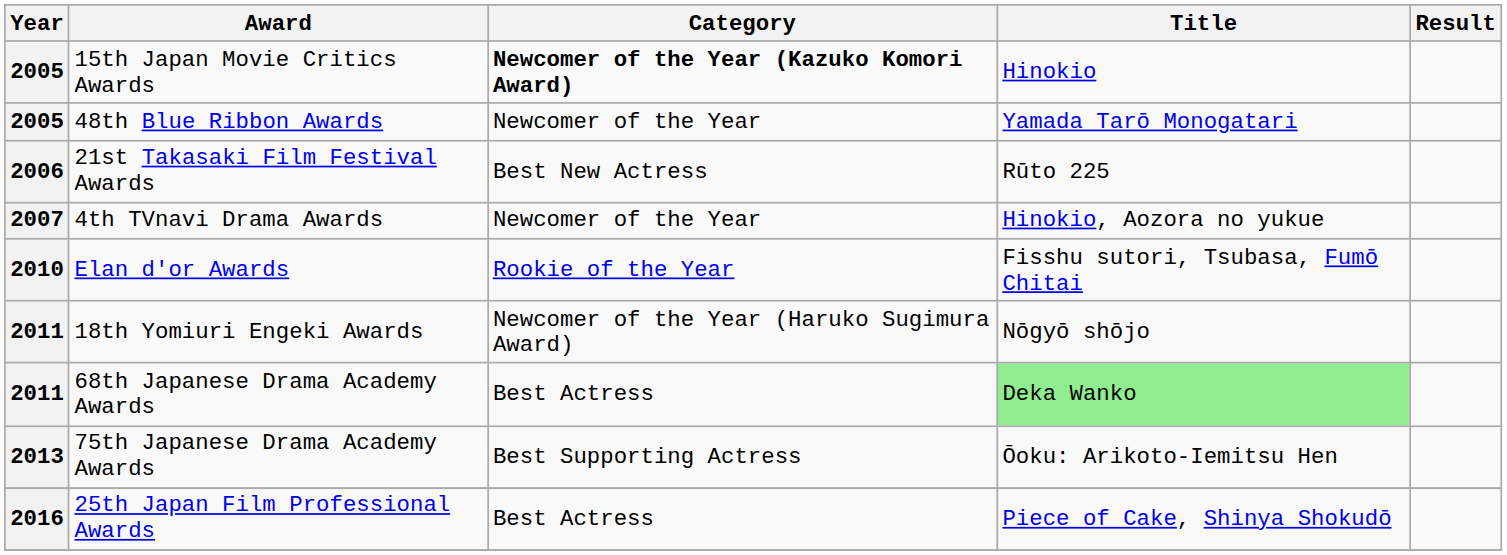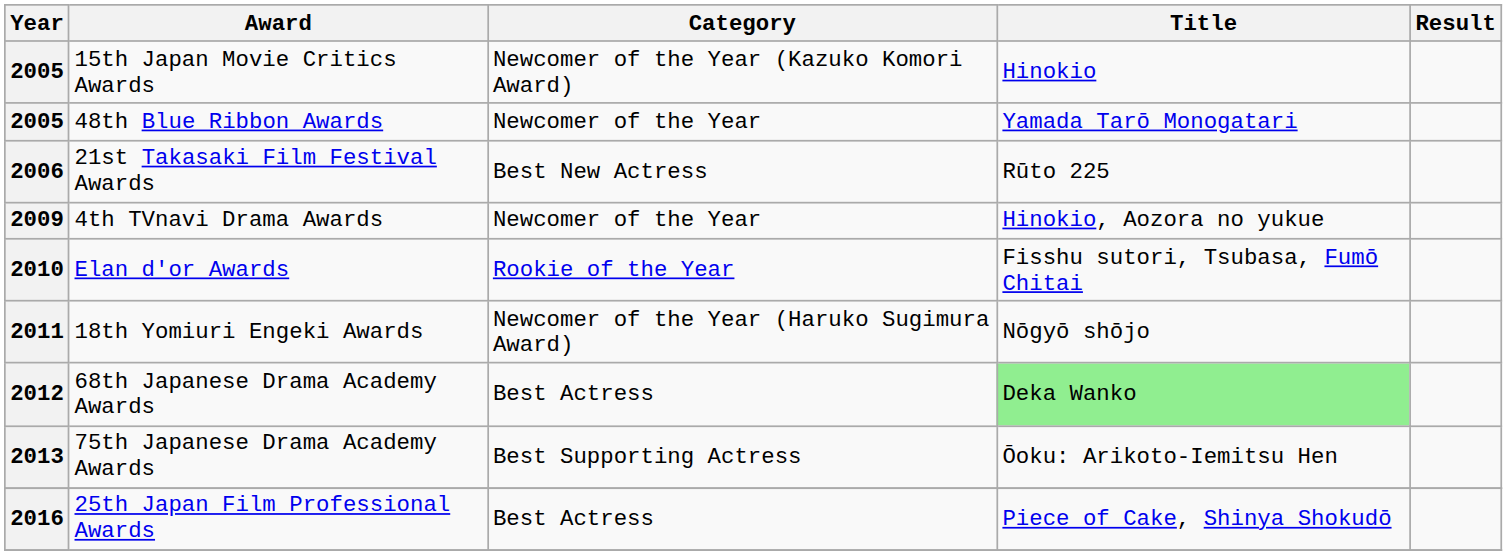 <table class="wikitable plainrowheaders sortable" style="font-size:100%">
 <tr>
 <th scope="col">Year</th>
 <th scope="col">Award</th>
 <th scope="col">Category</th>
 <th scope="col">Title</th>
 <th scope="col">Result</th>
 </tr>
 <tr>
 <th scope="row">2005</th>
 <td>15th Japan Movie Critics Awards</td>
-<td><strong>Newcomer of the Year (Kazuko Komori Award)</strong></td>
+<td>Newcomer of the Year (Kazuko Komori Award)</td>
 <td><a href='#'>Hinokio</a></td>
 <td></td>
 </tr>
 <tr>
 <th scope="row">2005</th>
 <td>48th <a href='#'>Blue Ribbon Awards</a></td>
 <td>Newcomer of the Year</td>
 <td><a href='#'>Yamada Tarō Monogatari</a></td>
 <td></td>
 </tr>
 <tr>
 <th scope="row">2006</th>
 <td>21st <a href='#'>Takasaki Film Festival</a> Awards</td>
 <td>Best New Actress</td>
 <td>Rūto 225</td>
 <td></td>
 </tr>
 <tr>
-<th scope="row">2007</th>
+<th scope="row">2009</th>
 <td>4th TVnavi Drama Awards</td>
 <td>Newcomer of the Year</td>
 <td><a href='#'>Hinokio</a>, Aozora no yukue</td>
 <td></td>
 </tr>
 <tr>
 <th scope="row">2010</th>
 <td><a href='#'>Elan d'or Awards</a></td>
 <td><a href='#'>Rookie of the Year</a></td>
 <td>Fisshu sutori, Tsubasa, <a href='#'>Fumō Chitai</a></td>
 <td></td>
 </tr>
 <tr>
 <th scope="row">2011</th>
 <td>18th Yomiuri Engeki Awards</td>
 <td>Newcomer of the Year (Haruko Sugimura Award)</td>
 <td>Nōgyō shōjo</td>
 <td></td>
 </tr>
 <tr>
-<th scope="row">2011</th>
+<th scope="row">2012</th>
 <td>68th Japanese Drama Academy Awards</td>
 <td>Best Actress</td>
 <td style="background: lightgreen;">Deka Wanko</td>
 <td></td>
 </tr>
 <tr>
 <th scope="row">2013</th>
 <td>75th Japanese Drama Academy Awards</td>
 <td>Best Supporting Actress</td>
 <td>Ōoku: Arikoto-Iemitsu Hen</td>
 <td></td>
 </tr>
 <tr>
 </tr>
 <tr>
 <th scope="row">2016</th>
 <td><a href='#'>25th Japan Film Professional Awards</a></td>
 <td>Best Actress</td>
 <td><a href='#'>Piece of Cake</a>, <a href='#'>Shinya Shokudō</a></td>
 <td></td>
 </tr>
 <tr>
 </tr>
 </table>
